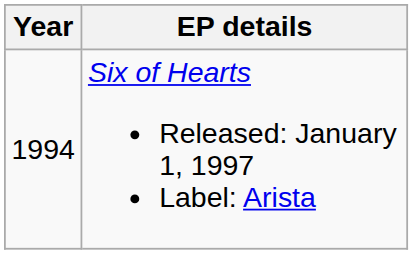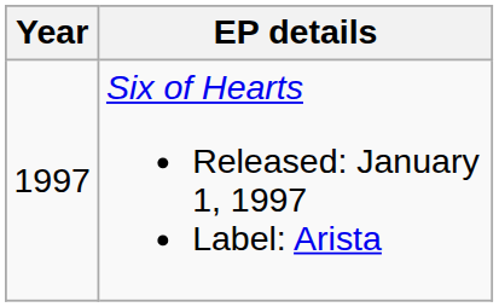 <table class="wikitable plainrowheaders" style="text-align:center;">
 <tr>
 <th>Year</th>
 <th scope="col" style="width:11em">EP details</th>
 </tr>
 <tr>
-<td>1994</td>
+<td>1997</td>
 <td align="left"><em><a href='#'>Six of Hearts</a></em><br><ul><li>Released: January 1, 1997</li><li>Label: <a href='#'>Arista</a></li></ul></td>
 </tr>
 </table>
